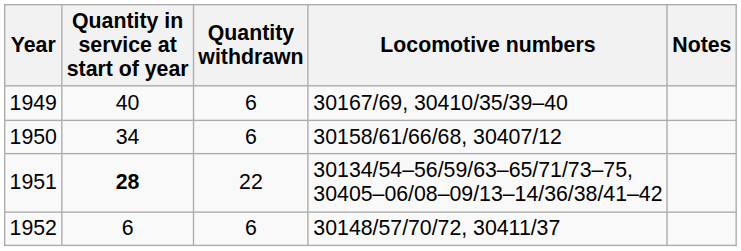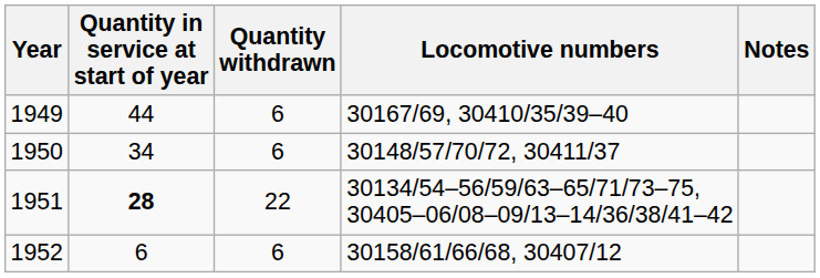 <table class=wikitable style=text-align:center>
 <tr>
 <th>Year</th>
 <th>Quantity in<br>service at<br>start of year</th>
 <th>Quantity<br>withdrawn</th>
 <th>Locomotive numbers</th>
 <th>Notes</th>
 </tr>
 <tr>
 <td>1949</td>
-<td>40</td>
+<td>44</td>
 <td>6</td>
 <td align=left>30167/69, 30410/35/39–40</td>
 <td align=left></td>
 </tr>
 <tr>
 <td>1950</td>
 <td>34</td>
 <td>6</td>
-<td align=left>30158/61/66/68, 30407/12</td>
+<td align=left>30148/57/70/72, 30411/37</td>
 <td align=left></td>
 </tr>
 <tr>
 <td>1951</td>
 <td><strong>28</strong></td>
 <td>22</td>
 <td align=left>30134/54–56/59/63–65/71/73–75,<br>30405–06/08–09/13–14/36/38/41–42</td>
 <td align=left></td>
 </tr>
 <tr>
 <td>1952</td>
 <td>6</td>
 <td>6</td>
-<td align=left>30148/57/70/72, 30411/37</td>
+<td align=left>30158/61/66/68, 30407/12</td>
 <td align=left></td>
 </tr>
 </table>
